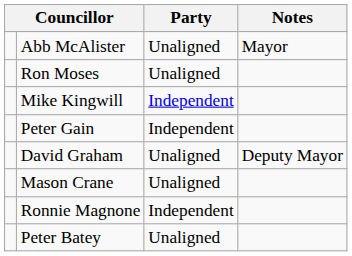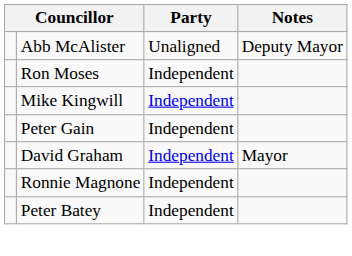 <table class="wikitable">
 <tr>
 <th colspan="2">Councillor</th>
 <th>Party</th>
 <th>Notes</th>
 </tr>
 <tr>
 <td> </td>
 <td>Abb McAlister</td>
 <td>Unaligned</td>
-<td>Mayor</td>
+<td>Deputy Mayor</td>
 </tr>
 <tr>
 <td> </td>
 <td>Ron Moses</td>
-<td>Unaligned</td>
+<td>Independent</td>
 <td></td>
 </tr>
 <tr>
 <td> </td>
 <td>Mike Kingwill</td>
 <td><a href='#'>Independent</a></td>
 <td></td>
 </tr>
 <tr>
 <td> </td>
 <td>Peter Gain</td>
 <td>Independent</td>
 <td></td>
 </tr>
 <tr>
 <td> </td>
 <td>David Graham</td>
-<td>Unaligned</td>
-<td>Deputy Mayor</td>
-</tr>
-<tr>
-<td> </td>
-<td>Mason Crane</td>
-<td>Unaligned</td>
-<td></td>
+<td><a href='#'>Independent</a></td>
+<td>Mayor</td>
 </tr>
 <tr>
 <td> </td>
 <td>Ronnie Magnone</td>
 <td>Independent</td>
 <td></td>
 </tr>
 <tr>
 <td> </td>
 <td>Peter Batey</td>
-<td>Unaligned</td>
+<td>Independent</td>
 <td></td>
 </tr>
 </table>
